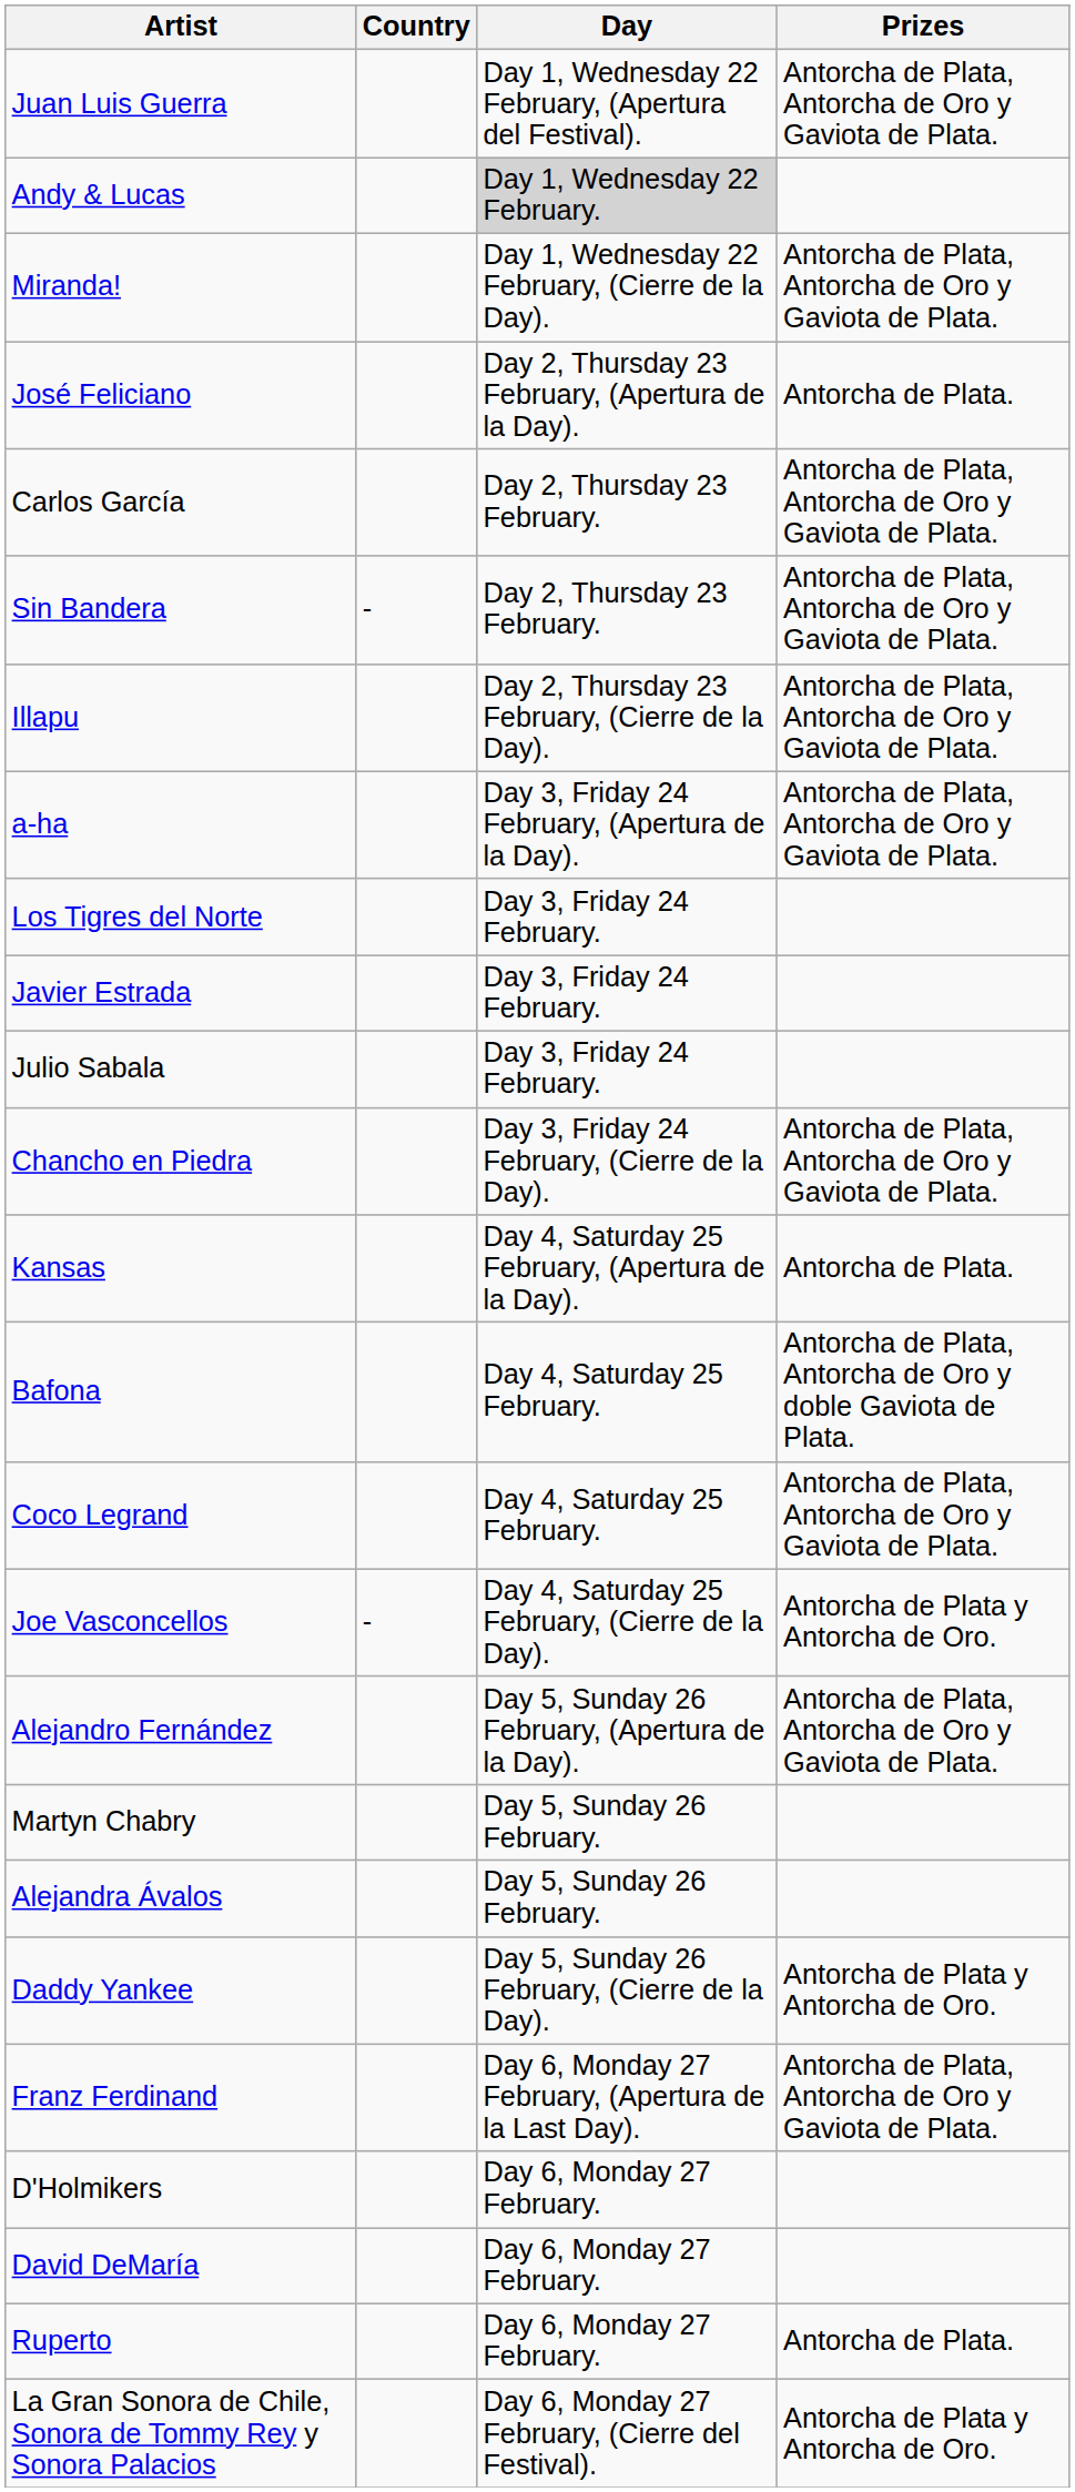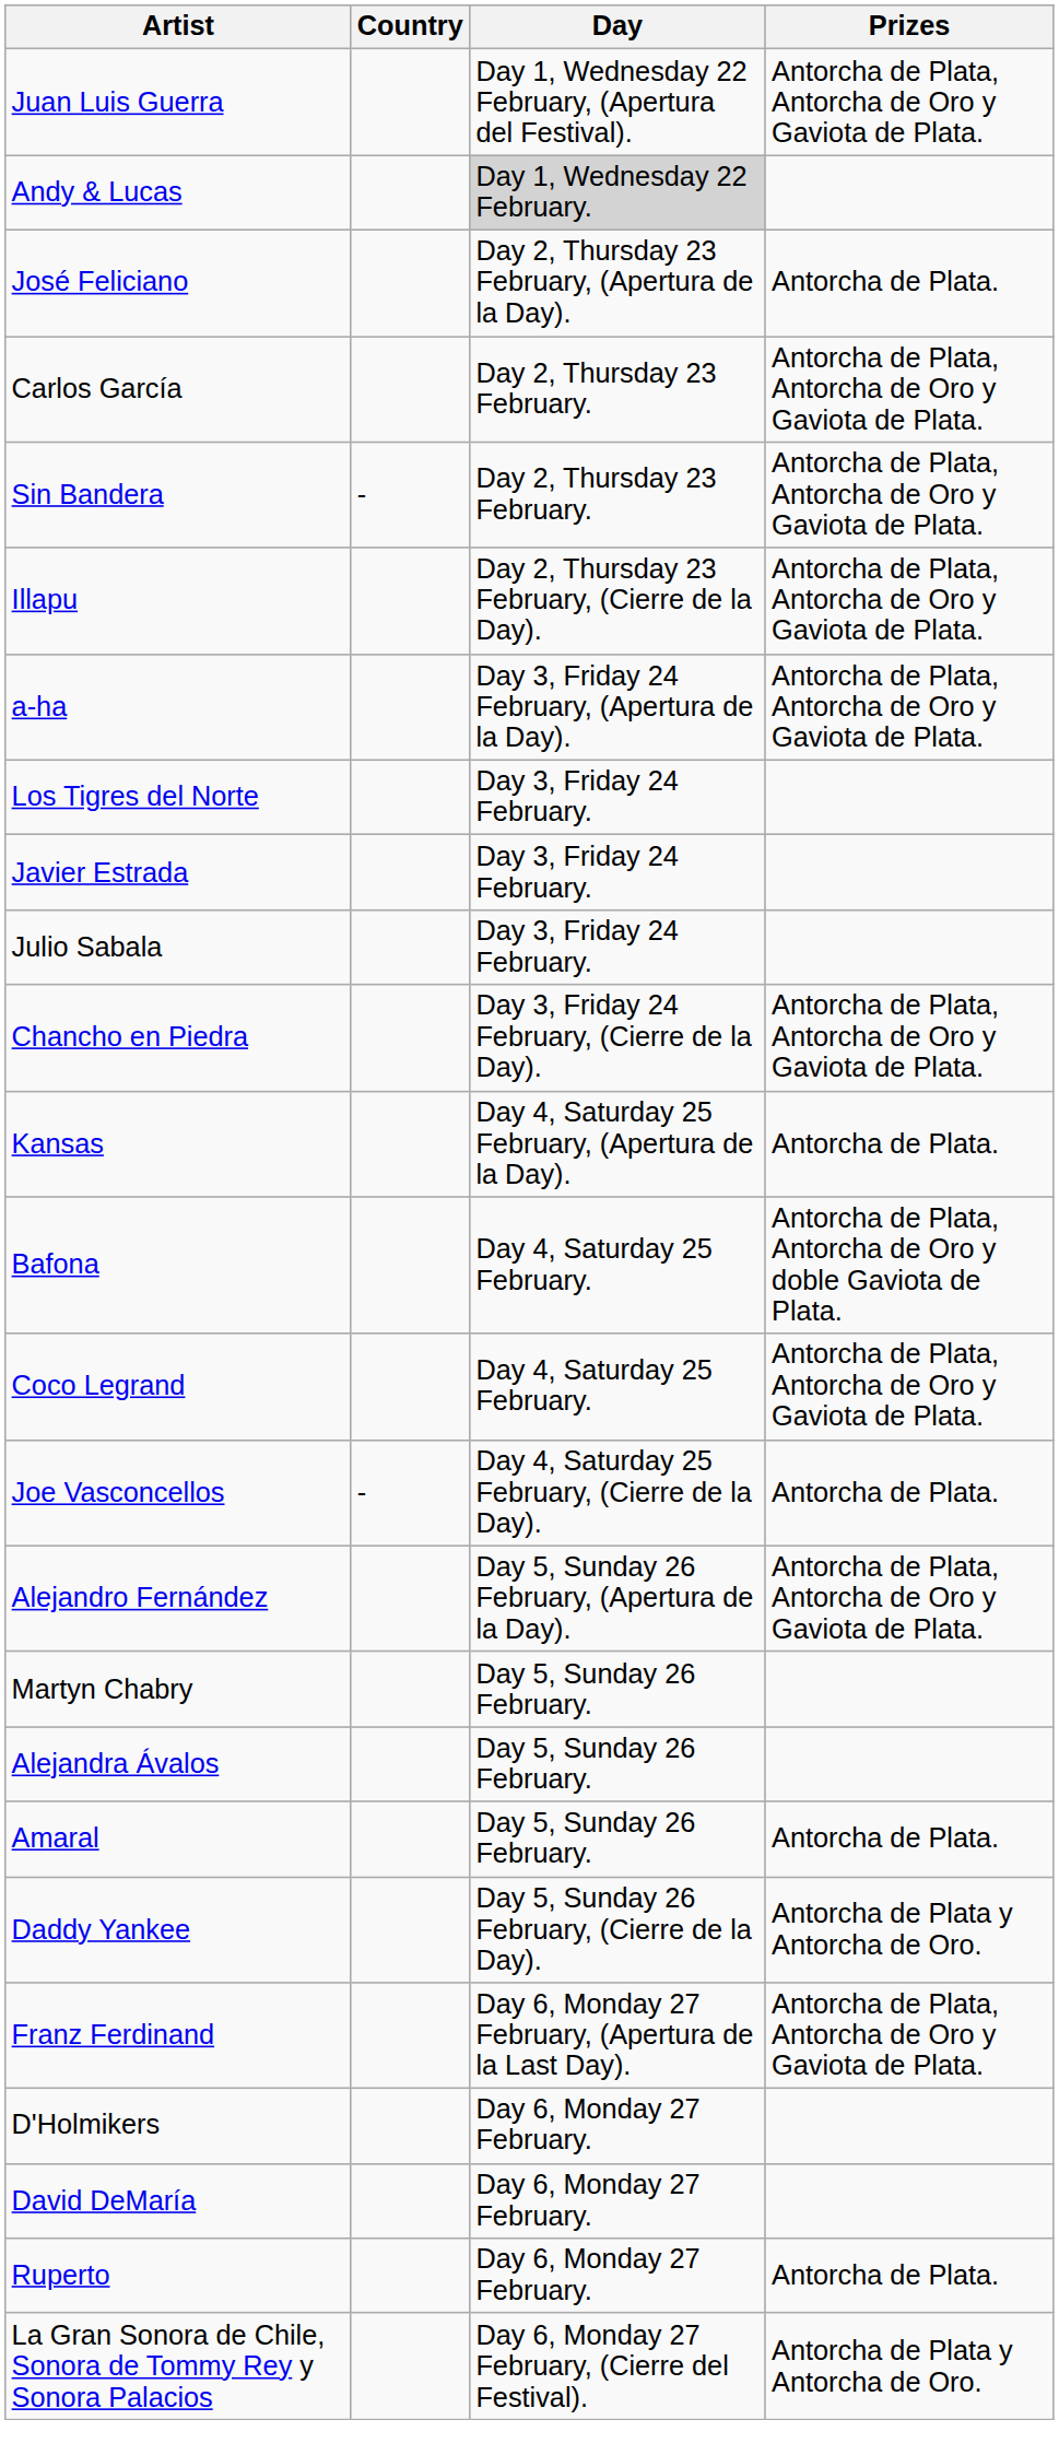 <table class="wikitable">
 <tr>
 <th>Artist</th>
 <th>Country</th>
 <th>Day</th>
 <th>Prizes</th>
 </tr>
 <tr>
 <td><a href='#'>Juan Luis Guerra</a></td>
 <td></td>
 <td>Day 1, Wednesday 22 February, (Apertura del Festival).</td>
 <td>Antorcha de Plata, Antorcha de Oro y Gaviota de Plata.</td>
 </tr>
 <tr>
 <td><a href='#'>Andy & Lucas</a></td>
 <td></td>
 <td style="background: lightgrey;">Day 1, Wednesday 22 February.</td>
 <td></td>
-</tr>
-<tr>
-<td><a href='#'>Miranda!</a></td>
-<td></td>
-<td>Day 1, Wednesday 22 February, (Cierre de la Day).</td>
-<td>Antorcha de Plata, Antorcha de Oro y Gaviota de Plata.</td>
 </tr>
 <tr>
 <td><a href='#'>José Feliciano</a></td>
 <td></td>
 <td>Day 2, Thursday 23 February, (Apertura de la Day).</td>
 <td>Antorcha de Plata.</td>
 </tr>
 <tr>
 <td>Carlos García</td>
 <td></td>
 <td>Day 2, Thursday 23 February.</td>
 <td>Antorcha de Plata, Antorcha de Oro y Gaviota de Plata.</td>
 </tr>
 <tr>
 <td><a href='#'>Sin Bandera</a></td>
 <td>-</td>
 <td>Day 2, Thursday 23 February.</td>
 <td>Antorcha de Plata, Antorcha de Oro y Gaviota de Plata.</td>
 </tr>
 <tr>
 <td><a href='#'>Illapu</a></td>
 <td></td>
 <td>Day 2, Thursday 23 February, (Cierre de la Day).</td>
 <td>Antorcha de Plata, Antorcha de Oro y Gaviota de Plata.</td>
 </tr>
 <tr>
 <td><a href='#'>a-ha</a></td>
 <td></td>
 <td>Day 3, Friday 24 February, (Apertura de la Day).</td>
 <td>Antorcha de Plata, Antorcha de Oro y Gaviota de Plata.</td>
 </tr>
 <tr>
 <td><a href='#'>Los Tigres del Norte</a></td>
 <td></td>
 <td>Day 3, Friday 24 February.</td>
 <td></td>
 </tr>
 <tr>
 <td><a href='#'>Javier Estrada</a></td>
 <td></td>
 <td>Day 3, Friday 24 February.</td>
 <td></td>
 </tr>
 <tr>
 <td>Julio Sabala</td>
 <td></td>
 <td>Day 3, Friday 24 February.</td>
 <td></td>
 </tr>
 <tr>
 <td><a href='#'>Chancho en Piedra</a></td>
 <td></td>
 <td>Day 3, Friday 24 February, (Cierre de la Day).</td>
 <td>Antorcha de Plata, Antorcha de Oro y Gaviota de Plata.</td>
 </tr>
 <tr>
 <td><a href='#'>Kansas</a></td>
 <td></td>
 <td>Day 4, Saturday 25 February, (Apertura de la Day).</td>
 <td>Antorcha de Plata.</td>
 </tr>
 <tr>
 <td><a href='#'>Bafona</a></td>
 <td></td>
 <td>Day 4, Saturday 25 February.</td>
 <td>Antorcha de Plata, Antorcha de Oro y doble Gaviota de Plata.</td>
 </tr>
 <tr>
 <td><a href='#'>Coco Legrand</a></td>
 <td></td>
 <td>Day 4, Saturday 25 February.</td>
 <td>Antorcha de Plata, Antorcha de Oro y Gaviota de Plata.</td>
 </tr>
 <tr>
 <td><a href='#'>Joe Vasconcellos</a></td>
 <td>-</td>
 <td>Day 4, Saturday 25 February, (Cierre de la Day).</td>
-<td>Antorcha de Plata y Antorcha de Oro.</td>
+<td>Antorcha de Plata.</td>
 </tr>
 <tr>
 <td><a href='#'>Alejandro Fernández</a></td>
 <td></td>
 <td>Day 5, Sunday 26 February, (Apertura de la Day).</td>
 <td>Antorcha de Plata, Antorcha de Oro y Gaviota de Plata.</td>
 </tr>
 <tr>
 <td>Martyn Chabry</td>
 <td></td>
 <td>Day 5, Sunday 26 February.</td>
 <td></td>
 </tr>
 <tr>
 <td><a href='#'>Alejandra Ávalos</a></td>
 <td></td>
 <td>Day 5, Sunday 26 February.</td>
 <td></td>
+</tr>
+<tr>
+<td><a href='#'>Amaral</a></td>
+<td></td>
+<td>Day 5, Sunday 26 February.</td>
+<td>Antorcha de Plata.</td>
 </tr>
 <tr>
 <td><a href='#'>Daddy Yankee</a></td>
 <td></td>
 <td>Day 5, Sunday 26 February, (Cierre de la Day).</td>
 <td>Antorcha de Plata y Antorcha de Oro.</td>
 </tr>
 <tr>
 <td><a href='#'>Franz Ferdinand</a></td>
 <td></td>
 <td>Day 6, Monday 27 February, (Apertura de la Last Day).</td>
 <td>Antorcha de Plata, Antorcha de Oro y Gaviota de Plata.</td>
 </tr>
 <tr>
 <td>D'Holmikers</td>
 <td></td>
 <td>Day 6, Monday 27 February.</td>
 <td></td>
 </tr>
 <tr>
 <td><a href='#'>David DeMaría</a></td>
 <td></td>
 <td>Day 6, Monday 27 February.</td>
 <td></td>
 </tr>
 <tr>
 <td><a href='#'>Ruperto</a></td>
 <td></td>
 <td>Day 6, Monday 27 February.</td>
 <td>Antorcha de Plata.</td>
 </tr>
 <tr>
 <td>La Gran Sonora de Chile, <a href='#'>Sonora de Tommy Rey</a> y <a href='#'>Sonora Palacios</a></td>
 <td></td>
 <td>Day 6, Monday 27 February, (Cierre del Festival).</td>
 <td>Antorcha de Plata y Antorcha de Oro.</td>
 </tr>
 </table>
